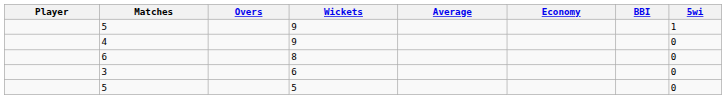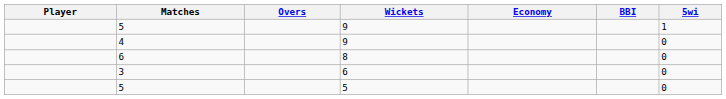 <table class="wikitable sortable" style="width:80%;">
 <tr>
 <th>Player</th>
 <th>Matches</th>
 <th><a href='#'>Overs</a></th>
 <th><a href='#'>Wickets</a></th>
-<th><a href='#'>Average</a></th>
 <th><a href='#'>Economy</a></th>
 <th><a href='#'>BBI</a></th>
 <th><a href='#'>5wi</a></th>
 </tr>
 <tr>
 <td></td>
 <td>5</td>
 <td></td>
 <td>9</td>
 <td></td>
 <td></td>
-<td></td>
 <td>1</td>
 </tr>
 <tr>
 <td></td>
 <td>4</td>
 <td></td>
 <td>9</td>
-<td></td>
 <td></td>
 <td></td>
 <td>0</td>
 </tr>
 <tr>
 <td></td>
 <td>6</td>
 <td></td>
 <td>8</td>
 <td></td>
 <td></td>
-<td></td>
 <td>0</td>
 </tr>
 <tr>
 <td></td>
 <td>3</td>
 <td></td>
 <td>6</td>
-<td></td>
 <td></td>
 <td></td>
 <td>0</td>
 </tr>
 <tr>
 <td></td>
 <td>5</td>
 <td></td>
 <td>5</td>
 <td></td>
 <td></td>
-<td></td>
 <td>0</td>
 </tr>
 </table>
